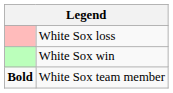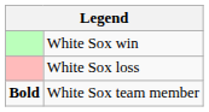 <table class="wikitable" style="font-size:90%">
 <tr>
 <th colspan="2">Legend</th>
+</tr>
+<tr>
+<td style="background:#bfb;"> </td>
+<td>White Sox win</td>
 </tr>
 <tr>
 <td style="background:#fbb;"> </td>
 <td>White Sox loss</td>
 </tr>
 <tr>
-<td style="background:#bfb;"> </td>
-<td>White Sox win</td>
-</tr>
-<tr>
 <td><strong>Bold</strong></td>
 <td>White Sox team member</td>
 </tr>
 </table>
